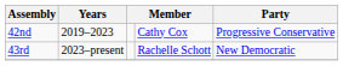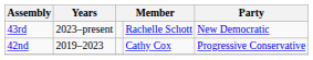 <table class="wikitable">
 <tr>
 <th>Assembly</th>
 <th>Years</th>
 <th colspan="2">Member</th>
 <th>Party<br></th>
+</tr>
+<tr>
+<td><a href='#'>43rd</a></td>
+<td>2023–present</td>
+<td> </td>
+<td><a href='#'>Rachelle Schott</a></td>
+<td><a href='#'>New Democratic</a></td>
 </tr>
 <tr>
 <td><a href='#'>42nd</a></td>
 <td>2019–2023</td>
 <td></td>
 <td><a href='#'>Cathy Cox</a></td>
 <td><a href='#'>Progressive Conservative</a></td>
 </tr>
 <tr>
-<td><a href='#'>43rd</a></td>
-<td>2023–present</td>
-<td> </td>
-<td><a href='#'>Rachelle Schott</a></td>
-<td><a href='#'>New Democratic</a></td>
-</tr>
-<tr>
 </tr>
 </table>
